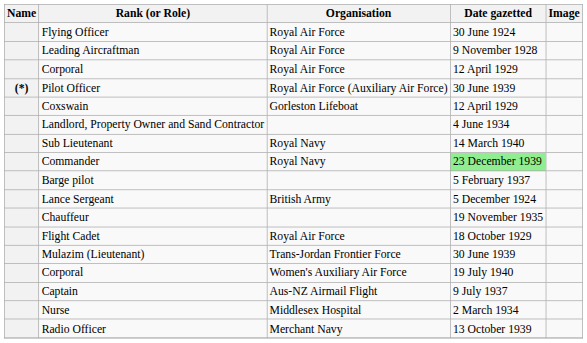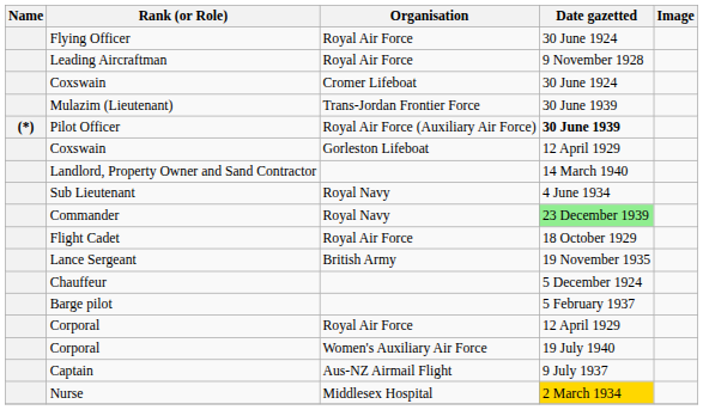 <table class="wikitable sortable plainrowheaders">
 <tr>
 <th scope="col">Name</th>
 <th scope="col">Rank (or Role)</th>
 <th scope="col">Organisation</th>
 <th scope="col">Date gazetted</th>
 <th scope="col">Image</th>
 </tr>
 <tr>
 <th scope="row"></th>
 <td>Flying Officer</td>
 <td>Royal Air Force</td>
 <td>30 June 1924</td>
 <td></td>
 </tr>
 <tr>
 <th scope="row"></th>
 <td>Leading Aircraftman</td>
 <td>Royal Air Force</td>
 <td>9 November 1928</td>
 <td></td>
 </tr>
 <tr>
 <th scope="row"></th>
-<td>Corporal</td>
-<td>Royal Air Force</td>
-<td>12 April 1929</td>
+<td>Coxswain</td>
+<td>Cromer Lifeboat</td>
+<td>30 June 1924</td>
+<td></td>
+</tr>
+<tr>
+<th scope="row"></th>
+<td>Mulazim (Lieutenant)</td>
+<td>Trans-Jordan Frontier Force</td>
+<td>30 June 1939</td>
 <td></td>
 </tr>
 <tr>
 <th scope="row"> (*)</th>
 <td>Pilot Officer</td>
 <td>Royal Air Force (Auxiliary Air Force)</td>
-<td>30 June 1939</td>
+<td><strong>30 June 1939</strong></td>
 <td></td>
 </tr>
 <tr>
 <th scope="row"></th>
 <td>Coxswain</td>
 <td>Gorleston Lifeboat</td>
 <td>12 April 1929</td>
 <td></td>
 </tr>
 <tr>
 <th scope="row"></th>
 <td>Landlord, Property Owner and Sand Contractor</td>
 <td></td>
-<td>4 June 1934</td>
+<td>14 March 1940</td>
 <td></td>
 </tr>
 <tr>
 <th scope="row"></th>
 <td>Sub Lieutenant</td>
 <td>Royal Navy</td>
-<td>14 March 1940</td>
+<td>4 June 1934</td>
 <td></td>
 </tr>
 <tr>
 <th scope="row"></th>
 <td>Commander</td>
 <td>Royal Navy</td>
 <td style="background: lightgreen;">23 December 1939</td>
 <td></td>
 </tr>
 <tr>
 <th scope="row"></th>
+<td>Flight Cadet</td>
+<td>Royal Air Force</td>
+<td>18 October 1929</td>
+<td></td>
+</tr>
+<tr>
+<th scope="row"></th>
+<td>Lance Sergeant</td>
+<td>British Army</td>
+<td>19 November 1935</td>
+<td></td>
+</tr>
+<tr>
+<th scope="row"></th>
+<td>Chauffeur</td>
+<td></td>
+<td>5 December 1924</td>
+<td></td>
+</tr>
+<tr>
+<th scope="row"></th>
 <td>Barge pilot</td>
 <td></td>
 <td>5 February 1937</td>
 <td></td>
 </tr>
 <tr>
 <th scope="row"></th>
-<td>Lance Sergeant</td>
-<td>British Army</td>
-<td>5 December 1924</td>
-<td></td>
-</tr>
-<tr>
-<th scope="row"></th>
-<td>Chauffeur</td>
-<td></td>
-<td>19 November 1935</td>
-<td></td>
-</tr>
-<tr>
-<th scope="row"></th>
-<td>Flight Cadet</td>
+<td>Corporal</td>
 <td>Royal Air Force</td>
-<td>18 October 1929</td>
-<td></td>
-</tr>
-<tr>
-<th scope="row"></th>
-<td>Mulazim (Lieutenant)</td>
-<td>Trans-Jordan Frontier Force</td>
-<td>30 June 1939</td>
+<td>12 April 1929</td>
 <td></td>
 </tr>
 <tr>
 <th scope="row"></th>
 <td>Corporal</td>
 <td>Women's Auxiliary Air Force</td>
 <td>19 July 1940</td>
 <td></td>
 </tr>
 <tr>
 <th scope="row"></th>
 <td>Captain</td>
 <td>Aus-NZ Airmail Flight</td>
 <td>9 July 1937</td>
 <td></td>
 </tr>
 <tr>
 <th scope="row"></th>
 <td>Nurse</td>
 <td>Middlesex Hospital</td>
-<td>2 March 1934</td>
-<td></td>
-</tr>
-<tr>
-<th scope="row"></th>
-<td>Radio Officer</td>
-<td>Merchant Navy</td>
-<td>13 October 1939</td>
+<td style="background: gold;">2 March 1934</td>
 <td></td>
 </tr>
 <tr>
 </tr>
 </table>
